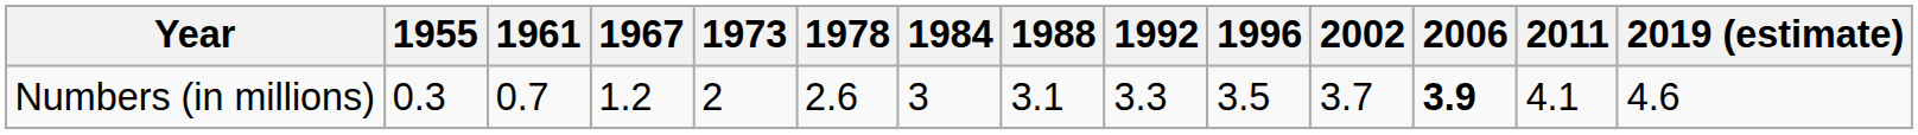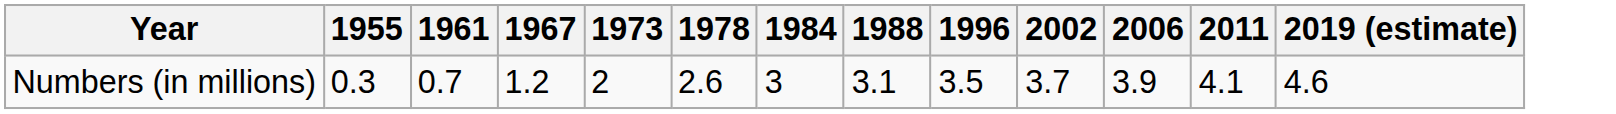 <table class="wikitable">
 <tr>
 <th>Year</th>
 <th>1955</th>
 <th>1961</th>
 <th>1967</th>
 <th>1973</th>
 <th>1978</th>
 <th>1984</th>
 <th>1988</th>
-<th>1992</th>
 <th>1996</th>
 <th>2002</th>
 <th>2006</th>
 <th>2011</th>
 <th>2019 (estimate)</th>
 </tr>
 <tr>
 <td>Numbers (in millions)</td>
 <td>0.3</td>
 <td>0.7</td>
 <td>1.2</td>
 <td>2</td>
 <td>2.6</td>
 <td>3</td>
 <td>3.1</td>
-<td>3.3</td>
 <td>3.5</td>
 <td>3.7</td>
-<td><strong>3.9</strong></td>
+<td>3.9</td>
 <td>4.1</td>
 <td>4.6</td>
 </tr>
 </table>
